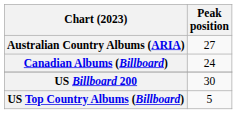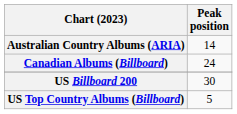 <table class="wikitable sortable plainrowheaders" style="text-align:center">
 <tr>
 <th scope="col">Chart (2023)</th>
 <th scope="col">Peak<br>position</th>
 </tr>
 <tr>
 <th scope="row">Australian Country Albums (<a href='#'>ARIA</a>)</th>
-<td>27</td>
+<td>14</td>
 </tr>
 <tr>
 <th scope="row"><a href='#'>Canadian Albums</a> (<em><a href='#'>Billboard</a></em>)</th>
 <td>24</td>
 </tr>
 <tr>
 </tr>
 <tr>
 </tr>
 <tr>
 <th scope="row">US <a href='#'><em>Billboard</em> 200</a></th>
 <td>30</td>
 </tr>
 <tr>
 <th scope="row">US <a href='#'>Top Country Albums</a> (<em><a href='#'>Billboard</a></em>)</th>
 <td>5</td>
 </tr>
 </table>
